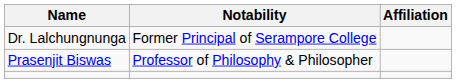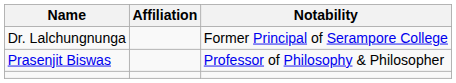 <table class="wikitable">
 <tr>
 <th>Name</th>
+<th>Affiliation</th>
 <th>Notability</th>
-<th>Affiliation</th>
 </tr>
 <tr>
 <td>Dr. Lalchungnunga</td>
+<td></td>
 <td>Former <a href='#'>Principal</a> of <a href='#'>Serampore College</a></td>
-<td></td>
 </tr>
 <tr>
 <td><a href='#'>Prasenjit Biswas</a></td>
+<td></td>
 <td><a href='#'>Professor</a> of <a href='#'>Philosophy</a> & Philosopher</td>
-<td></td>
 </tr>
 <tr>
 <td></td>
 <td></td>
 <td></td>
 </tr>
 </table>
